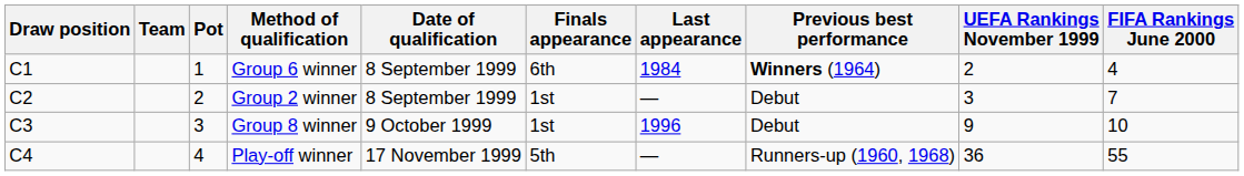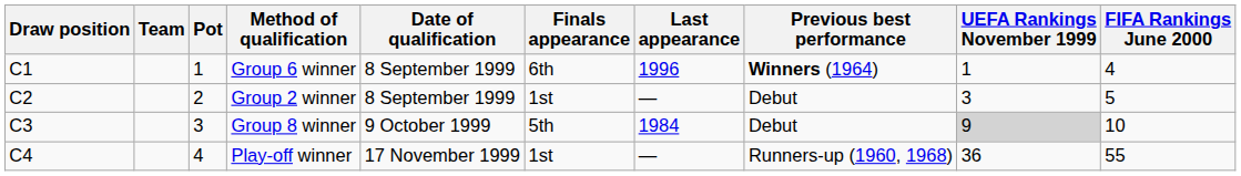 <table class="wikitable sortable">
 <tr>
 <th>Draw position</th>
 <th>Team</th>
 <th>Pot</th>
 <th>Method of<br>qualification</th>
 <th>Date of<br>qualification</th>
 <th data-sort-type="number">Finals<br>appearance</th>
 <th>Last<br>appearance</th>
 <th>Previous best<br>performance</th>
 <th><a href='#'>UEFA Rankings</a><br>November 1999</th>
 <th><a href='#'>FIFA Rankings</a><br>June 2000</th>
 </tr>
 <tr>
 <td>C1</td>
 <td style="white-space:nowrap"></td>
 <td>1</td>
 <td><a href='#'>Group 6</a> winner</td>
 <td>8 September 1999</td>
 <td>6th</td>
-<td><a href='#'>1984</a></td>
+<td><a href='#'>1996</a></td>
 <td data-sort-value="1"><strong>Winners</strong> (<a href='#'>1964</a>)</td>
-<td>2</td>
+<td>1</td>
 <td>4</td>
 </tr>
 <tr>
 <td>C2</td>
 <td style="white-space:nowrap"></td>
 <td>2</td>
 <td><a href='#'>Group 2</a> winner</td>
 <td>8 September 1999</td>
 <td>1st</td>
 <td>—</td>
 <td data-sort-value="99">Debut</td>
 <td>3</td>
-<td>7</td>
+<td>5</td>
 </tr>
 <tr>
 <td>C3</td>
 <td style="white-space:nowrap"></td>
 <td>3</td>
 <td><a href='#'>Group 8</a> winner</td>
 <td>9 October 1999</td>
-<td>1st</td>
-<td><a href='#'>1996</a></td>
+<td>5th</td>
+<td><a href='#'>1984</a></td>
 <td data-sort-value="99">Debut</td>
-<td>9</td>
+<td style="background: lightgrey;">9</td>
 <td>10</td>
 </tr>
 <tr>
 <td>C4</td>
 <td style="white-space:nowrap"></td>
 <td>4</td>
 <td><a href='#'>Play-off</a> winner</td>
 <td>17 November 1999</td>
-<td>5th</td>
+<td>1st</td>
 <td>—</td>
 <td data-sort-value="2">Runners-up (<a href='#'>1960</a>, <a href='#'>1968</a>)</td>
 <td>36</td>
 <td>55</td>
 </tr>
 </table>
